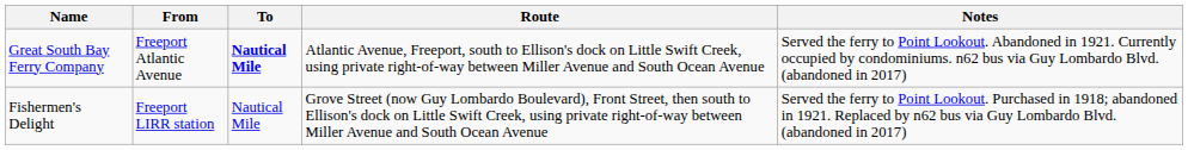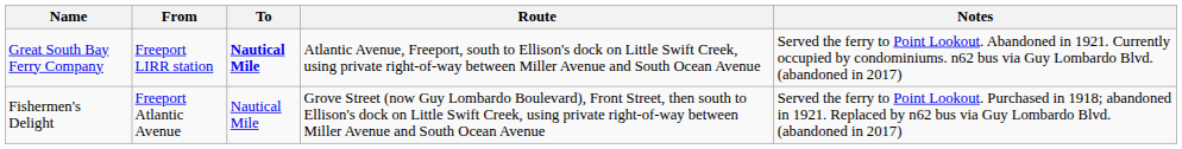 <table class=wikitable>
 <tr>
 <th>Name</th>
 <th>From</th>
 <th>To</th>
 <th>Route</th>
 <th>Notes</th>
 </tr>
 <tr>
 <td><a href='#'>Great South Bay Ferry Company</a></td>
-<td><a href='#'>Freeport</a> Atlantic Avenue</td>
+<td><a href='#'>Freeport LIRR station</a></td>
 <td><strong><a href='#'>Nautical Mile</a></strong></td>
 <td>Atlantic Avenue, Freeport, south to Ellison's dock on Little Swift Creek, using private right-of-way between Miller Avenue and South Ocean Avenue</td>
 <td>Served the ferry to <a href='#'>Point Lookout</a>. Abandoned in 1921. Currently occupied by condominiums. n62 bus via Guy Lombardo Blvd. (abandoned in 2017)</td>
 </tr>
 <tr>
 <td>Fishermen's Delight</td>
-<td><a href='#'>Freeport LIRR station</a></td>
+<td><a href='#'>Freeport</a> Atlantic Avenue</td>
 <td><a href='#'>Nautical Mile</a></td>
 <td>Grove Street (now Guy Lombardo Boulevard), Front Street, then south to Ellison's dock on Little Swift Creek, using private right-of-way between Miller Avenue and South Ocean Avenue</td>
 <td>Served the ferry to <a href='#'>Point Lookout</a>. Purchased in 1918; abandoned in 1921. Replaced by n62 bus via Guy Lombardo Blvd. (abandoned in 2017)</td>
 </tr>
 </table>
